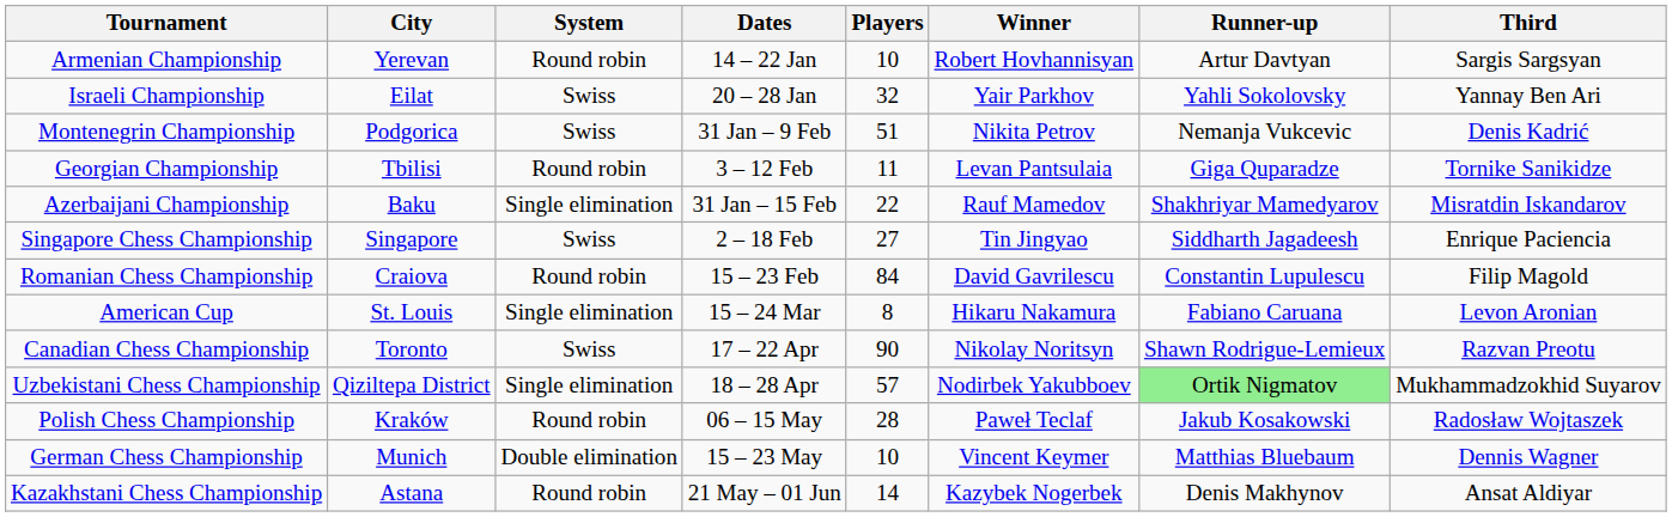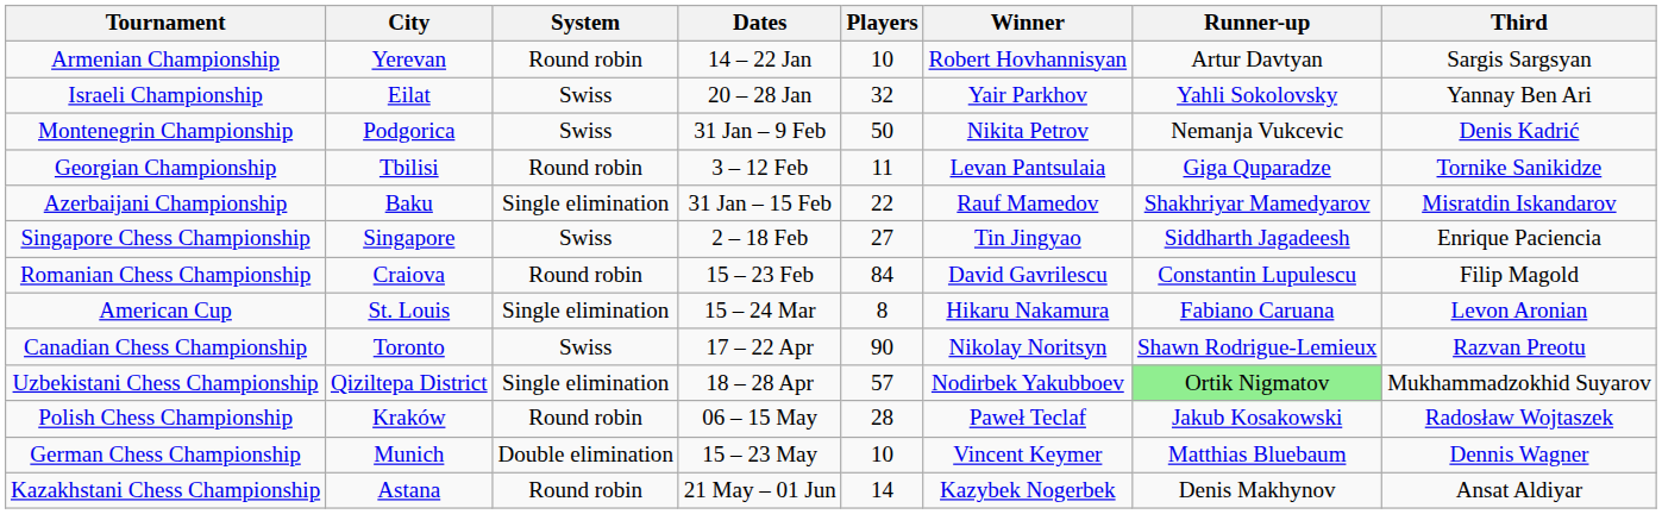 <table class="wikitable"  style="text-align: center;">
 <tr>
 <th>Tournament</th>
 <th>City</th>
 <th>System</th>
 <th>Dates</th>
 <th>Players</th>
 <th>Winner</th>
 <th>Runner-up</th>
 <th>Third</th>
 </tr>
 <tr>
 <td><a href='#'>Armenian Championship</a></td>
 <td> <a href='#'>Yerevan</a></td>
 <td>Round robin</td>
 <td>14 – 22 Jan</td>
 <td>10</td>
 <td><a href='#'>Robert Hovhannisyan</a></td>
 <td>Artur Davtyan</td>
 <td>Sargis Sargsyan</td>
 </tr>
 <tr>
 <td><a href='#'>Israeli Championship</a></td>
 <td> <a href='#'>Eilat</a></td>
 <td>Swiss</td>
 <td>20 – 28 Jan</td>
 <td>32</td>
 <td><a href='#'>Yair Parkhov</a></td>
 <td><a href='#'>Yahli Sokolovsky</a></td>
 <td>Yannay Ben Ari</td>
 </tr>
 <tr>
 <td><a href='#'>Montenegrin Championship</a></td>
 <td> <a href='#'>Podgorica</a></td>
 <td>Swiss</td>
 <td>31 Jan – 9 Feb</td>
-<td>51</td>
+<td>50</td>
 <td><a href='#'>Nikita Petrov</a></td>
 <td>Nemanja Vukcevic</td>
 <td><a href='#'>Denis Kadrić</a></td>
 </tr>
 <tr>
 <td><a href='#'>Georgian Championship</a></td>
 <td> <a href='#'>Tbilisi</a></td>
 <td>Round robin</td>
 <td>3 – 12 Feb</td>
 <td>11</td>
 <td><a href='#'>Levan Pantsulaia</a></td>
 <td><a href='#'>Giga Quparadze</a></td>
 <td><a href='#'>Tornike Sanikidze</a></td>
 </tr>
 <tr>
 <td><a href='#'>Azerbaijani Championship</a></td>
 <td> <a href='#'>Baku</a></td>
 <td>Single elimination</td>
 <td>31 Jan – 15 Feb</td>
 <td>22</td>
 <td><a href='#'>Rauf Mamedov</a></td>
 <td><a href='#'>Shakhriyar Mamedyarov</a></td>
 <td><a href='#'>Misratdin Iskandarov</a></td>
 </tr>
 <tr>
 <td><a href='#'>Singapore Chess Championship</a></td>
 <td> <a href='#'>Singapore</a></td>
 <td>Swiss</td>
 <td>2 – 18 Feb</td>
 <td>27</td>
 <td><a href='#'>Tin Jingyao</a></td>
 <td><a href='#'>Siddharth Jagadeesh</a></td>
 <td>Enrique Paciencia</td>
 </tr>
 <tr>
 <td><a href='#'>Romanian Chess Championship</a></td>
 <td> <a href='#'>Craiova</a></td>
 <td>Round robin</td>
 <td>15 – 23 Feb</td>
 <td>84</td>
 <td><a href='#'>David Gavrilescu</a></td>
 <td><a href='#'>Constantin Lupulescu</a></td>
 <td>Filip Magold</td>
 </tr>
 <tr>
 <td><a href='#'>American Cup</a></td>
 <td> <a href='#'>St. Louis</a></td>
 <td>Single elimination</td>
 <td>15 – 24 Mar</td>
 <td>8</td>
 <td><a href='#'>Hikaru Nakamura</a></td>
 <td><a href='#'>Fabiano Caruana</a></td>
 <td><a href='#'>Levon Aronian</a></td>
 </tr>
 <tr>
 <td><a href='#'>Canadian Chess Championship</a></td>
 <td> <a href='#'>Toronto</a></td>
 <td>Swiss</td>
 <td>17 – 22 Apr</td>
 <td>90</td>
 <td><a href='#'>Nikolay Noritsyn</a></td>
 <td><a href='#'>Shawn Rodrigue-Lemieux</a></td>
 <td><a href='#'>Razvan Preotu</a></td>
 </tr>
 <tr>
 <td><a href='#'>Uzbekistani Chess Championship</a></td>
 <td> <a href='#'>Qiziltepa District</a></td>
 <td>Single elimination</td>
 <td>18 – 28 Apr</td>
 <td>57</td>
 <td><a href='#'>Nodirbek Yakubboev</a></td>
 <td style="background: lightgreen;">Ortik Nigmatov</td>
 <td>Mukhammadzokhid Suyarov</td>
 </tr>
 <tr>
 <td><a href='#'>Polish Chess Championship</a></td>
 <td> <a href='#'>Kraków</a></td>
 <td>Round robin</td>
 <td>06 – 15 May</td>
 <td>28</td>
 <td><a href='#'>Paweł Teclaf</a></td>
 <td><a href='#'>Jakub Kosakowski</a></td>
 <td><a href='#'>Radosław Wojtaszek</a></td>
 </tr>
 <tr>
 <td><a href='#'>German Chess Championship</a></td>
 <td> <a href='#'>Munich</a></td>
 <td>Double elimination</td>
 <td>15 – 23 May</td>
 <td>10</td>
 <td><a href='#'>Vincent Keymer</a></td>
 <td><a href='#'>Matthias Bluebaum</a></td>
 <td><a href='#'>Dennis Wagner</a></td>
 </tr>
 <tr>
 <td><a href='#'>Kazakhstani Chess Championship</a></td>
 <td> <a href='#'>Astana</a></td>
 <td>Round robin</td>
 <td>21 May – 01 Jun</td>
 <td>14</td>
 <td><a href='#'>Kazybek Nogerbek</a></td>
 <td>Denis Makhynov</td>
 <td>Ansat Aldiyar</td>
 </tr>
 </table>
